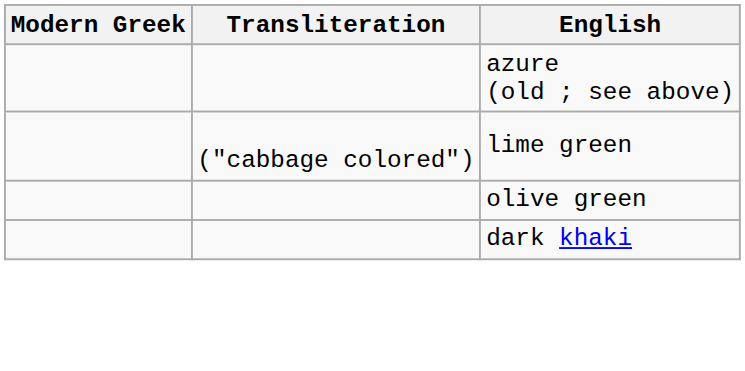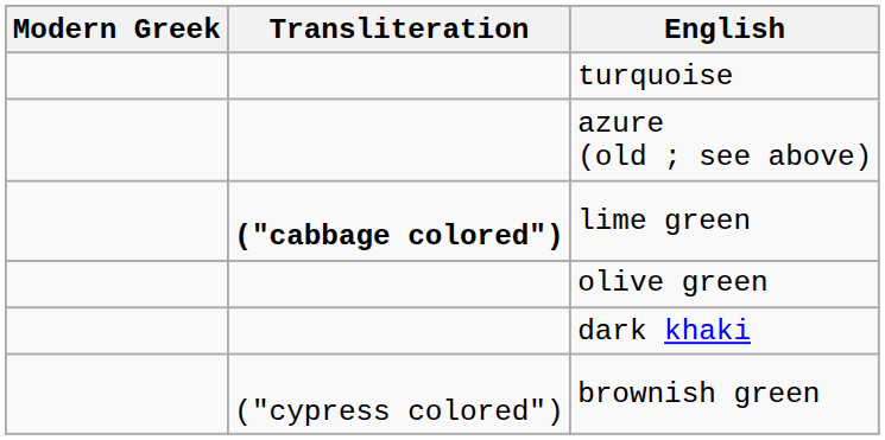 <table class=wikitable>
 <tr style="text-align:left">
 <th>Modern Greek</th>
 <th>Transliteration</th>
 <th>English</th>
 </tr>
 <tr>
 <td></td>
 <td></td>
+<td>turquoise</td>
+</tr>
+<tr>
+<td></td>
+<td></td>
 <td>azure<br>(old ; see above)</td>
 </tr>
 <tr>
 <td></td>
-<td><br>("cabbage colored")</td>
+<td><strong><br>("cabbage colored")</strong></td>
 <td>lime green</td>
 </tr>
 <tr>
 <td></td>
 <td></td>
 <td>olive green</td>
 </tr>
 <tr>
 <td></td>
 <td></td>
 <td>dark <a href='#'>khaki</a></td>
 </tr>
+<tr>
+<td></td>
+<td><br>("cypress colored")</td>
+<td>brownish green</td>
+</tr>
 </table>
